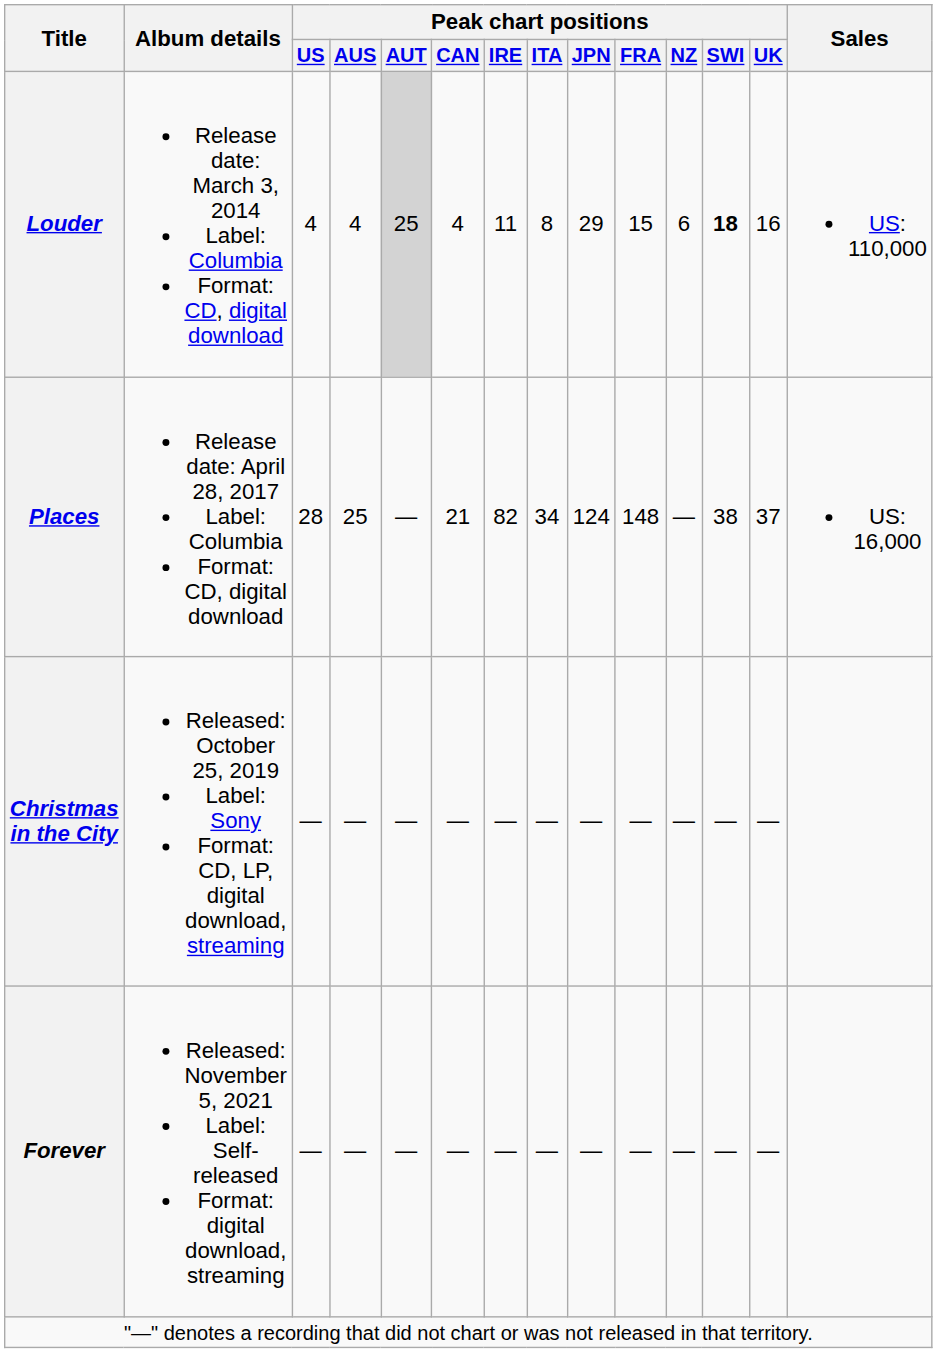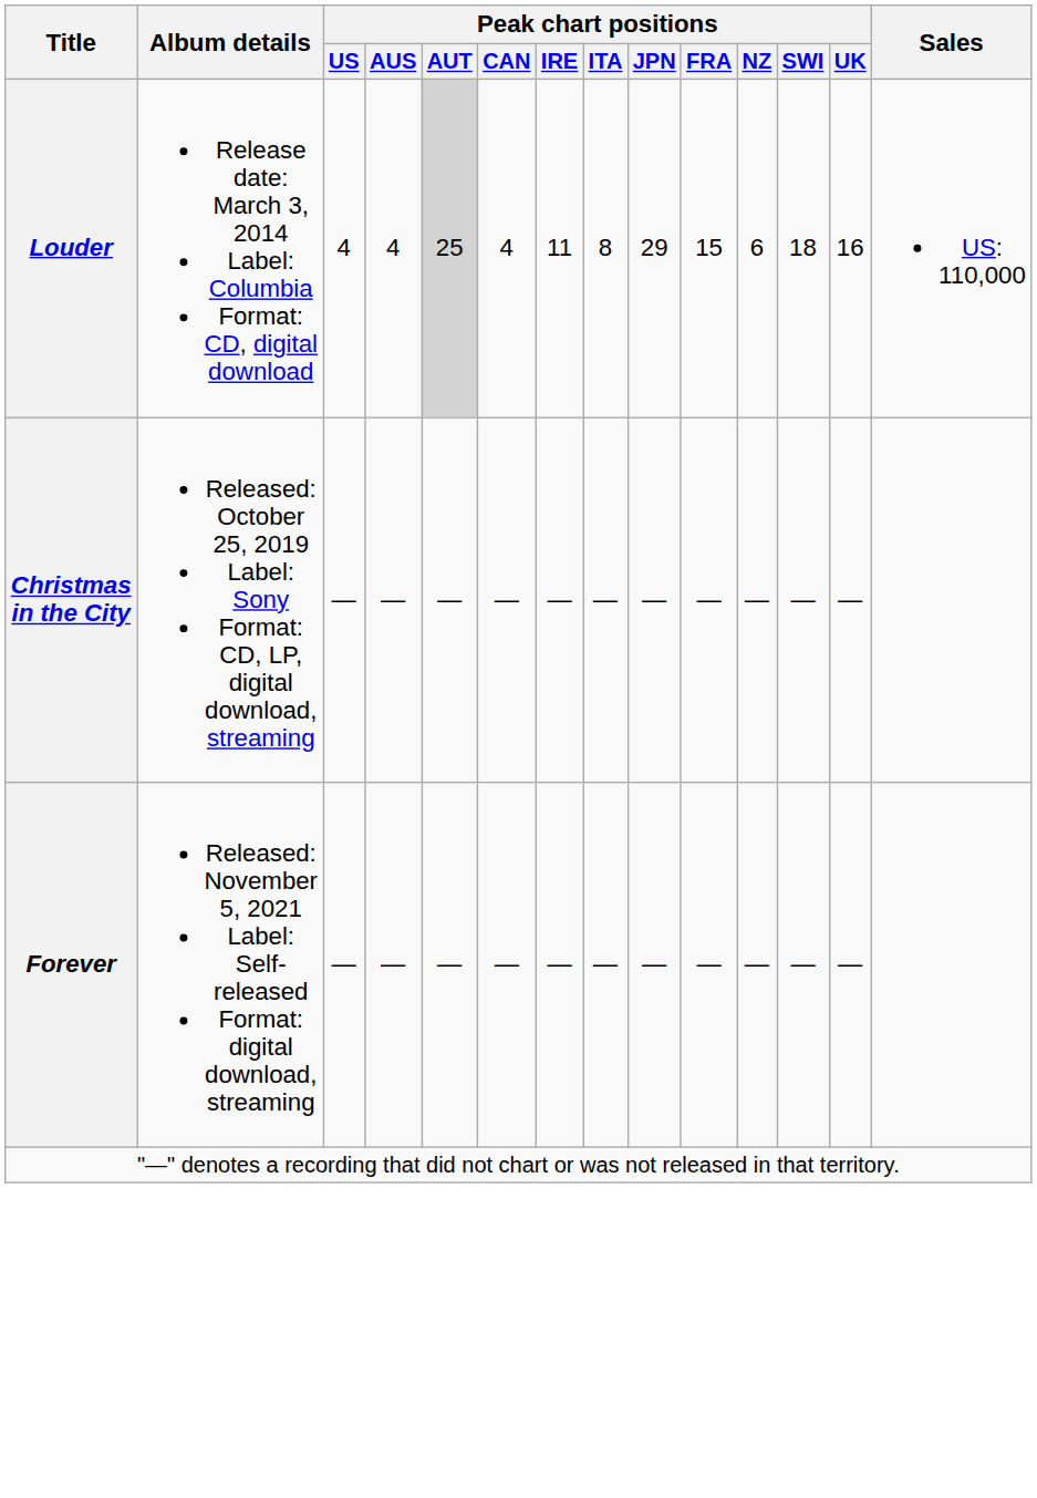 <table class="wikitable plainrowheaders" style="text-align:center;">
 <tr>
 <th scope="col" rowspan="2" style="width:10em;">Title</th>
 <th scope="col" rowspan="2" style="width:18.7em;">Album details</th>
 <th scope="col" colspan="11">Peak chart positions</th>
 <th scope="col" rowspan="2" style="width:9.5em;">Sales</th>
 </tr>
 <tr>
 <th scope="col" style="width:2.5em;font-size:90%;"><a href='#'>US</a><br></th>
 <th scope="col" style="width:2.5em;font-size:90%;"><a href='#'>AUS</a><br></th>
 <th scope="col" style="width:2.5em;font-size:90%;"><a href='#'>AUT</a><br></th>
 <th scope="col" style="width:2.5em;font-size:90%;"><a href='#'>CAN</a><br></th>
 <th scope="col" style="width:2.5em;font-size:90%;"><a href='#'>IRE</a><br></th>
 <th scope="col" style="width:2.5em;font-size:90%;"><a href='#'>ITA</a><br></th>
 <th scope="col" style="width:2.5em;font-size:90%;"><a href='#'>JPN</a><br></th>
 <th scope="col" style="width:2.5em;font-size:90%;"><a href='#'>FRA</a><br></th>
 <th scope="col" style="width:2.5em;font-size:90%;"><a href='#'>NZ</a><br></th>
 <th scope="col" style="width:2.5em;font-size:90%;"><a href='#'>SWI</a><br></th>
 <th scope="col" style="width:2.5em;font-size:90%;"><a href='#'>UK</a><br></th>
 </tr>
 <tr>
 <th scope="row"><em><a href='#'>Louder</a></em></th>
 <td><br><ul><li>Release date: March 3, 2014</li><li>Label: <a href='#'>Columbia</a></li><li>Format: <a href='#'>CD</a>, <a href='#'>digital download</a></li></ul></td>
 <td>4</td>
 <td>4</td>
 <td style="background: lightgrey;">25</td>
 <td>4</td>
 <td>11</td>
 <td>8</td>
 <td>29</td>
 <td>15</td>
 <td>6</td>
-<td><strong>18</strong></td>
+<td>18</td>
 <td>16</td>
 <td><br><ul><li><a href='#'>US</a>: 110,000</li></ul></td>
-</tr>
-<tr>
-<th scope="row"><em><a href='#'>Places</a></em></th>
-<td><br><ul><li>Release date: April 28, 2017</li><li>Label: Columbia</li><li>Format: CD, digital download</li></ul></td>
-<td>28</td>
-<td>25</td>
-<td>—</td>
-<td>21</td>
-<td>82</td>
-<td>34</td>
-<td>124</td>
-<td>148</td>
-<td>—</td>
-<td>38</td>
-<td>37</td>
-<td><br><ul><li>US: 16,000</li></ul></td>
 </tr>
 <tr>
 <th scope="row"><em><a href='#'>Christmas in the City</a></em></th>
 <td><br><ul><li>Released: October 25, 2019</li><li>Label: <a href='#'>Sony</a></li><li>Format: CD, LP, digital download, <a href='#'>streaming</a></li></ul></td>
 <td>—</td>
 <td>—</td>
 <td>—</td>
 <td>—</td>
 <td>—</td>
 <td>—</td>
 <td>—</td>
 <td>—</td>
 <td>—</td>
 <td>—</td>
 <td>—</td>
 <td></td>
 </tr>
 <tr>
 <th scope="row"><em>Forever</em></th>
 <td><br><ul><li>Released: November 5, 2021</li><li>Label: Self-released</li><li>Format: digital download, streaming</li></ul></td>
 <td>—</td>
 <td>—</td>
 <td>—</td>
 <td>—</td>
 <td>—</td>
 <td>—</td>
 <td>—</td>
 <td>—</td>
 <td>—</td>
 <td>—</td>
 <td>—</td>
 <td></td>
 </tr>
 <tr>
 <td colspan="14" style="font-size:90%">"—" denotes a recording that did not chart or was not released in that territory.</td>
 </tr>
 </table>
